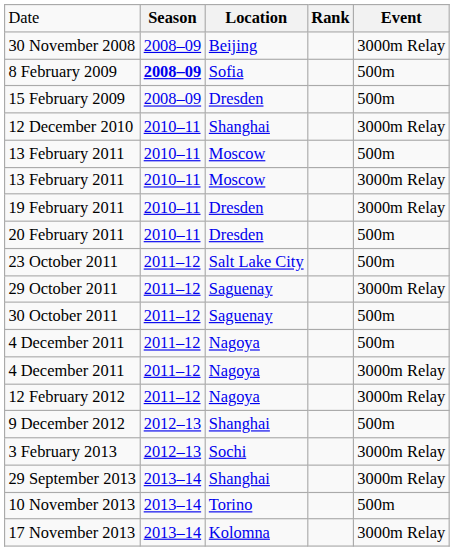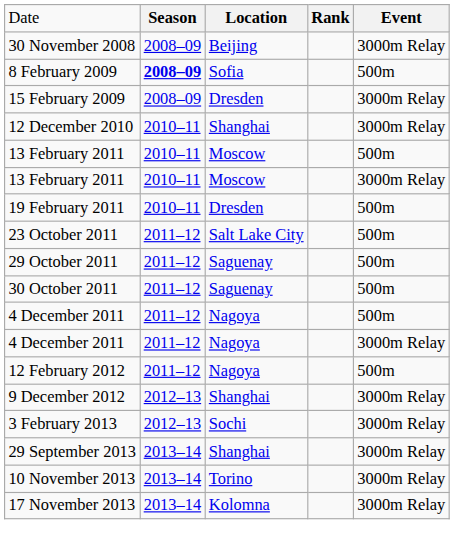 <table class="wikitable sortable" style="font-size:90%" style="text-align:center">
 <tr>
 <td>Date</td>
 <th>Season</th>
 <th>Location</th>
 <th>Rank</th>
 <th>Event</th>
 </tr>
 <tr>
 <td>30 November 2008</td>
 <td><a href='#'>2008–09</a></td>
 <td><a href='#'>Beijing</a></td>
 <td></td>
 <td>3000m Relay</td>
 </tr>
 <tr>
 <td>8 February 2009</td>
 <td><strong><a href='#'>2008–09</a></strong></td>
 <td><a href='#'>Sofia</a></td>
 <td></td>
 <td>500m</td>
 </tr>
 <tr>
 <td>15 February 2009</td>
 <td><a href='#'>2008–09</a></td>
 <td><a href='#'>Dresden</a></td>
 <td></td>
-<td>500m</td>
+<td>3000m Relay</td>
 </tr>
 <tr>
 <td>12 December 2010</td>
 <td><a href='#'>2010–11</a></td>
 <td><a href='#'>Shanghai</a></td>
 <td></td>
 <td>3000m Relay</td>
 </tr>
 <tr>
 <td>13 February 2011</td>
 <td><a href='#'>2010–11</a></td>
 <td><a href='#'>Moscow</a></td>
 <td></td>
 <td>500m</td>
 </tr>
 <tr>
 <td>13 February 2011</td>
 <td><a href='#'>2010–11</a></td>
 <td><a href='#'>Moscow</a></td>
 <td></td>
 <td>3000m Relay</td>
 </tr>
 <tr>
 <td>19 February 2011</td>
 <td><a href='#'>2010–11</a></td>
 <td><a href='#'>Dresden</a></td>
 <td></td>
-<td>3000m Relay</td>
-</tr>
-<tr>
-<td>20 February 2011</td>
-<td><a href='#'>2010–11</a></td>
-<td><a href='#'>Dresden</a></td>
-<td></td>
 <td>500m</td>
 </tr>
 <tr>
 <td>23 October 2011</td>
 <td><a href='#'>2011–12</a></td>
 <td><a href='#'>Salt Lake City</a></td>
 <td></td>
 <td>500m</td>
 </tr>
 <tr>
 <td>29 October 2011</td>
 <td><a href='#'>2011–12</a></td>
 <td><a href='#'>Saguenay</a></td>
 <td></td>
-<td>3000m Relay</td>
+<td>500m</td>
 </tr>
 <tr>
 <td>30 October 2011</td>
 <td><a href='#'>2011–12</a></td>
 <td><a href='#'>Saguenay</a></td>
 <td></td>
 <td>500m</td>
 </tr>
 <tr>
 <td>4 December 2011</td>
 <td><a href='#'>2011–12</a></td>
 <td><a href='#'>Nagoya</a></td>
 <td></td>
 <td>500m</td>
 </tr>
 <tr>
 <td>4 December 2011</td>
 <td><a href='#'>2011–12</a></td>
 <td><a href='#'>Nagoya</a></td>
 <td></td>
 <td>3000m Relay</td>
 </tr>
 <tr>
 <td>12 February 2012</td>
 <td><a href='#'>2011–12</a></td>
 <td><a href='#'>Nagoya</a></td>
 <td></td>
-<td>3000m Relay</td>
+<td>500m</td>
 </tr>
 <tr>
 <td>9 December 2012</td>
 <td><a href='#'>2012–13</a></td>
 <td><a href='#'>Shanghai</a></td>
 <td></td>
-<td>500m</td>
+<td>3000m Relay</td>
 </tr>
 <tr>
 <td>3 February 2013</td>
 <td><a href='#'>2012–13</a></td>
 <td><a href='#'>Sochi</a></td>
 <td></td>
 <td>3000m Relay</td>
 </tr>
 <tr>
 <td>29 September 2013</td>
 <td><a href='#'>2013–14</a></td>
 <td><a href='#'>Shanghai</a></td>
 <td></td>
 <td>3000m Relay</td>
 </tr>
 <tr>
 <td>10 November 2013</td>
 <td><a href='#'>2013–14</a></td>
 <td><a href='#'>Torino</a></td>
 <td></td>
-<td>500m</td>
+<td>3000m Relay</td>
 </tr>
 <tr>
 <td>17 November 2013</td>
 <td><a href='#'>2013–14</a></td>
 <td><a href='#'>Kolomna</a></td>
 <td></td>
 <td>3000m Relay</td>
 </tr>
 </table>
